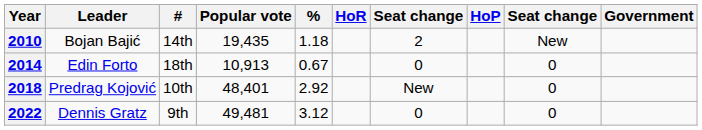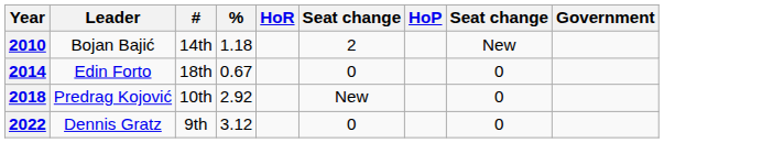 <table class="wikitable" style="text-align: center;">
 <tr>
 <th>Year</th>
 <th>Leader</th>
 <th>#</th>
-<th>Popular vote</th>
 <th>%</th>
 <th><a href='#'>HoR</a></th>
 <th>Seat change</th>
 <th><a href='#'>HoP</a></th>
 <th>Seat change</th>
 <th>Government</th>
 </tr>
 <tr>
 <th><a href='#'>2010</a></th>
 <td>Bojan Bajić</td>
 <td>14th</td>
-<td align=center>19,435</td>
 <td>1.18</td>
 <td></td>
 <td> 2</td>
 <td></td>
 <td>New</td>
 <td></td>
 </tr>
 <tr>
 <th><a href='#'>2014</a></th>
 <td><a href='#'>Edin Forto</a></td>
 <td>18th</td>
-<td align=center>10,913</td>
 <td>0.67</td>
 <td></td>
 <td> 0</td>
 <td></td>
 <td> 0</td>
 <td></td>
 </tr>
 <tr>
 <th><a href='#'>2018</a></th>
 <td><a href='#'>Predrag Kojović</a></td>
 <td>10th</td>
-<td align=center>48,401</td>
 <td>2.92</td>
 <td></td>
 <td>New</td>
 <td></td>
 <td> 0</td>
 <td></td>
 </tr>
 <tr>
 <th><a href='#'>2022</a></th>
 <td><a href='#'>Dennis Gratz</a></td>
 <td>9th</td>
-<td align=center>49,481</td>
 <td>3.12</td>
 <td></td>
 <td> 0</td>
 <td></td>
 <td> 0</td>
 <td></td>
 </tr>
 </table>
